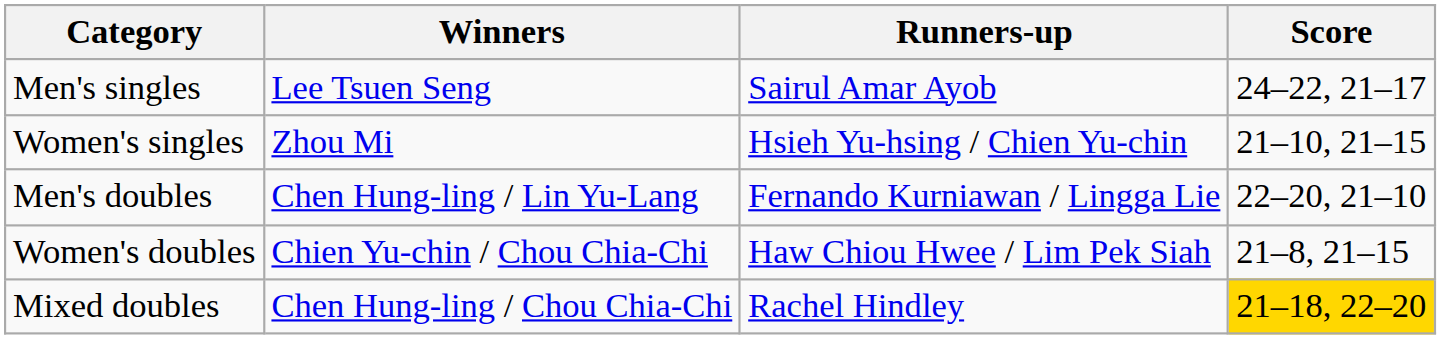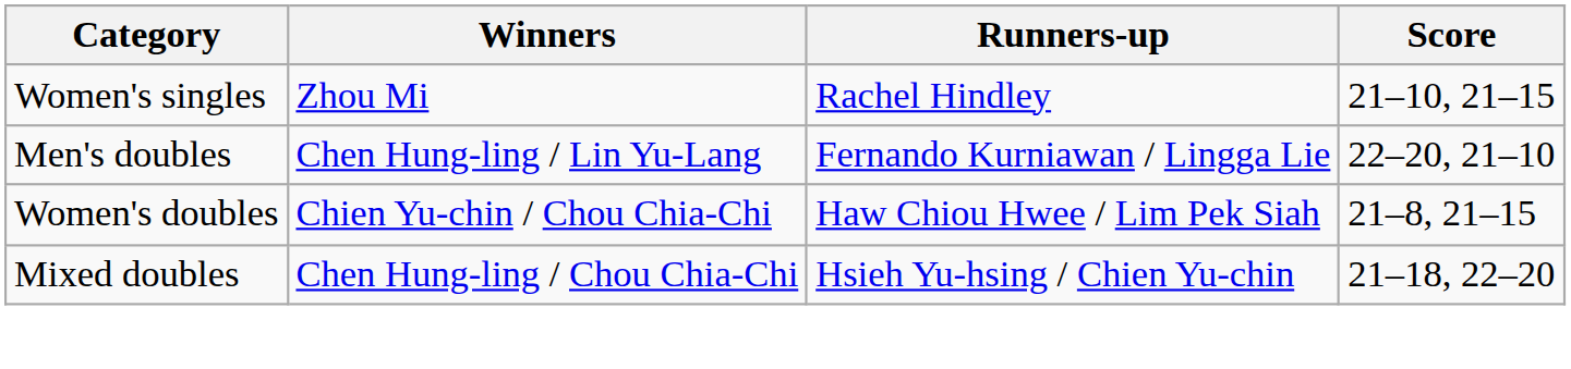 <table class=wikitable style="white-space:nowrap;">
 <tr>
 <th>Category</th>
 <th>Winners</th>
 <th>Runners-up</th>
 <th>Score</th>
 </tr>
 <tr>
-<td>Men's singles</td>
-<td> <a href='#'>Lee Tsuen Seng</a></td>
-<td> <a href='#'>Sairul Amar Ayob</a></td>
-<td>24–22, 21–17</td>
-</tr>
-<tr>
 <td>Women's singles</td>
 <td> <a href='#'>Zhou Mi</a></td>
-<td> <a href='#'>Hsieh Yu-hsing</a> / <a href='#'>Chien Yu-chin</a></td>
+<td> <a href='#'>Rachel Hindley</a></td>
 <td>21–10, 21–15</td>
 </tr>
 <tr>
 <td>Men's doubles</td>
 <td> <a href='#'>Chen Hung-ling</a> / <a href='#'>Lin Yu-Lang</a></td>
 <td> <a href='#'>Fernando Kurniawan</a> / <a href='#'>Lingga Lie</a></td>
 <td>22–20, 21–10</td>
 </tr>
 <tr>
 <td>Women's doubles</td>
 <td> <a href='#'>Chien Yu-chin</a> / <a href='#'>Chou Chia-Chi</a></td>
 <td> <a href='#'>Haw Chiou Hwee</a> / <a href='#'>Lim Pek Siah</a></td>
 <td>21–8, 21–15</td>
 </tr>
 <tr>
 <td>Mixed doubles</td>
 <td> <a href='#'>Chen Hung-ling</a> / <a href='#'>Chou Chia-Chi</a></td>
-<td> <a href='#'>Rachel Hindley</a></td>
-<td style="background: gold;">21–18, 22–20</td>
+<td> <a href='#'>Hsieh Yu-hsing</a> / <a href='#'>Chien Yu-chin</a></td>
+<td>21–18, 22–20</td>
 </tr>
 </table>
